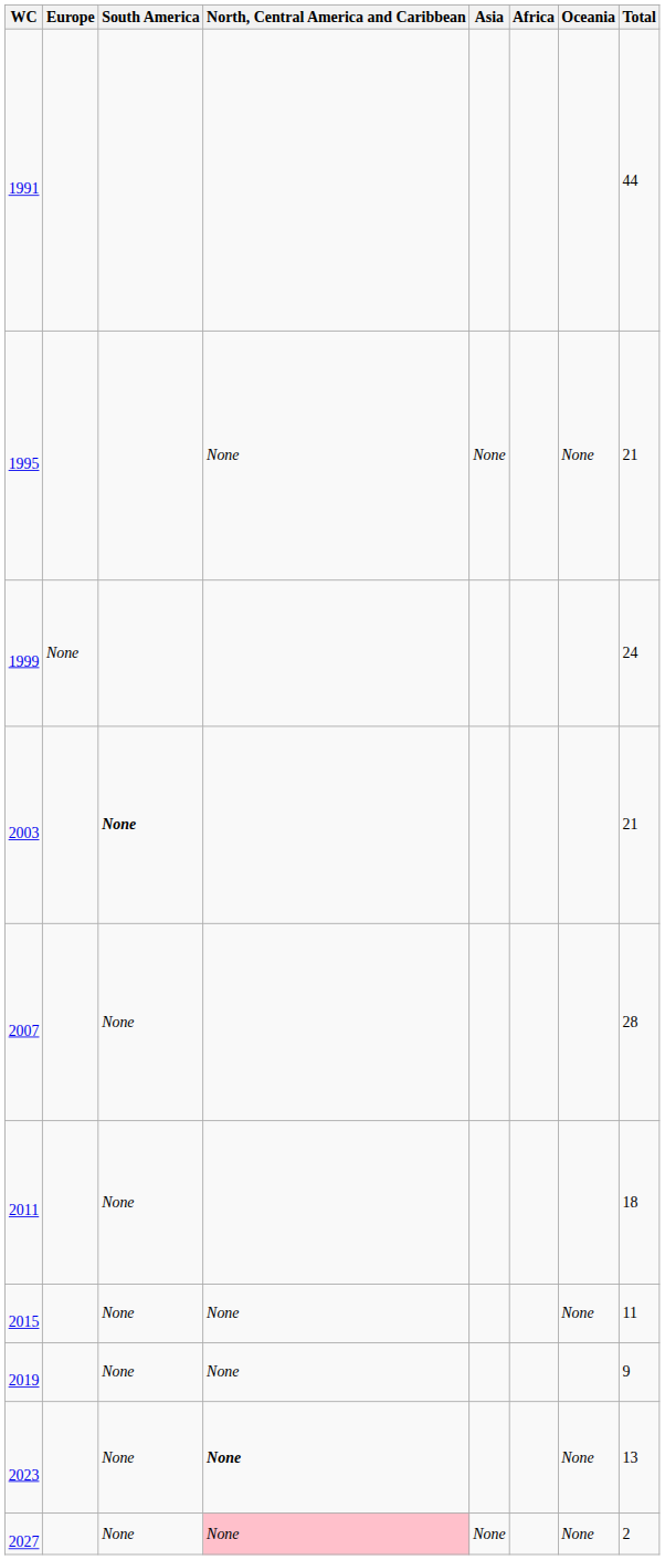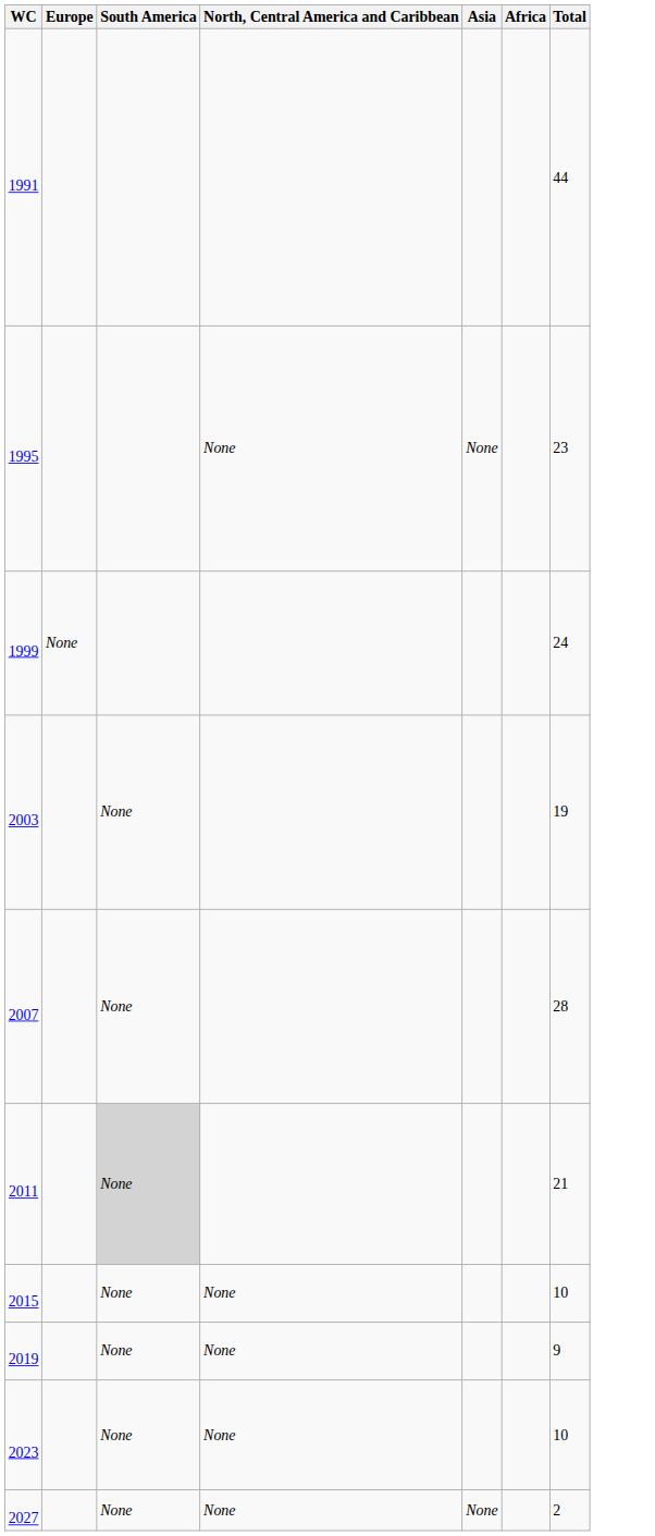 <table class="wikitable" style="text-align: left;">
 <tr>
 <th>WC</th>
 <th>Europe</th>
 <th>South America</th>
 <th>North, Central America and Caribbean</th>
 <th>Asia</th>
 <th>Africa</th>
-<th>Oceania</th>
 <th>Total</th>
 </tr>
 <tr>
 <td style="text-align:center;"><br><a href='#'>1991</a></td>
 <td><br><br><br><br><br><br><br><br><br><br><br><br><br><br><br><br><br></td>
 <td><br><br></td>
 <td><br><br><br><br><br><br></td>
 <td><br><br><br><br><br><br><br><br></td>
 <td><br><em></em><br><br><br><br><em></em><br><em></em><br><em></em></td>
-<td><br><br></td>
 <td>44</td>
 </tr>
 <tr>
 <td style="text-align:center;"><br><a href='#'>1995</a></td>
 <td><br><br><br><br><br><br><br><br><br><br><br><br><br><br><em></em></td>
 <td><br><br></td>
 <td><em>None</em></td>
 <td><em>None</em></td>
 <td><br><br><br></td>
-<td><em>None</em></td>
-<td>21</td>
+<td>23</td>
 </tr>
 <tr>
 <td style="text-align:center;"><br><a href='#'>1999</a></td>
 <td><em>None</em></td>
 <td><br><br><br></td>
 <td><br><br><br><br></td>
 <td><br><br><br><br></td>
 <td><br><br><em></em><br><br><br><br><em></em><br><br></td>
-<td><br><br></td>
 <td>24</td>
 </tr>
 <tr>
 <td style="text-align:center;"><br><a href='#'>2003</a></td>
 <td></td>
-<td><strong><em>None</em></strong></td>
+<td><em>None</em></td>
 <td><br><em></em><br><br><br><em></em><br><em></em><br><br><br><br></td>
 <td><em></em><br><br><em></em><br></td>
 <td><em></em><br><br><br><br><br><em></em><br><br><br><br><br><br></td>
-<td><br><em></em><br><em></em><br><em></em></td>
-<td>21</td>
+<td>19</td>
 </tr>
 <tr>
 <td style="text-align:center;"><br><a href='#'>2007</a></td>
 <td><br><br></td>
 <td><em>None</em></td>
 <td><br><br><br><br><br><br><br><br><br><br><br></td>
 <td><br></td>
 <td><br><br><br><br><br><br><em></em><br><br><br></td>
-<td><em></em><br><br></td>
 <td>28</td>
 </tr>
 <tr>
 <td style="text-align:center;"><br><a href='#'>2011</a></td>
 <td><br><br><br><br><br><br><br><br><br></td>
-<td><em>None</em></td>
+<td style="background: lightgrey;"><em>None</em></td>
 <td><br><br></td>
 <td><em></em><br><br><br><br></td>
 <td><br></td>
-<td><br></td>
-<td>18</td>
+<td>21</td>
 </tr>
 <tr>
 <td style="text-align:center;"><br><a href='#'>2015</a></td>
 <td><br><br><br></td>
 <td><em>None</em></td>
 <td><em>None</em></td>
 <td><br><br><br></td>
 <td><br><br><br><em></em></td>
-<td><em>None</em></td>
-<td>11</td>
+<td>10</td>
 </tr>
 <tr>
 <td style="text-align:center;"><br><a href='#'>2019</a></td>
 <td><br></td>
 <td><em>None</em></td>
 <td><em>None</em></td>
 <td><br><br><br></td>
 <td><br></td>
-<td></td>
 <td>9</td>
 </tr>
 <tr>
 <td style="text-align:center;"><br><br><a href='#'>2023</a></td>
 <td></td>
 <td><em>None</em></td>
-<td><strong><em>None</em></strong></td>
+<td><em>None</em></td>
 <td><em></em><br><br><br><br><em></em></td>
 <td><br><br><br><br><br><br><em></em></td>
-<td><em>None</em></td>
-<td>13</td>
+<td>10</td>
 </tr>
 <tr>
 <td style="text-align:center;"><br><a href='#'>2027</a></td>
 <td><br></td>
 <td><em>None</em></td>
-<td style="background: pink;"><em>None</em></td>
+<td><em>None</em></td>
 <td><em>None</em></td>
 <td><em></em></td>
-<td><em>None</em></td>
 <td>2</td>
 </tr>
 </table>
